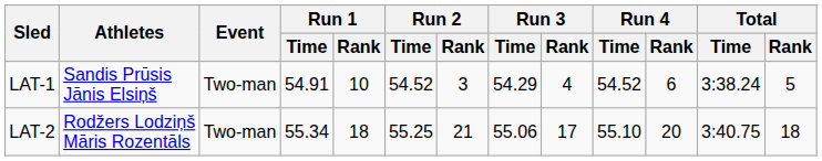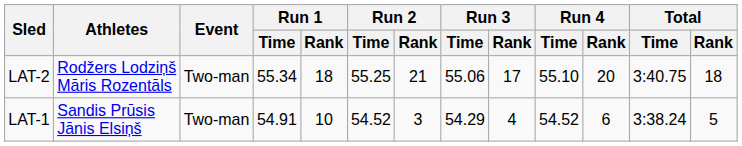 <table class="wikitable" border="1" style="font-size:90%">
 <tr>
 <th rowspan="2">Sled</th>
 <th rowspan="2">Athletes</th>
 <th rowspan="2">Event</th>
 <th colspan="2">Run 1</th>
 <th colspan="2">Run 2</th>
 <th colspan="2">Run 3</th>
 <th colspan="2">Run 4</th>
 <th colspan="2">Total</th>
 </tr>
 <tr>
 <th>Time</th>
 <th>Rank</th>
 <th>Time</th>
 <th>Rank</th>
 <th>Time</th>
 <th>Rank</th>
 <th>Time</th>
 <th>Rank</th>
 <th>Time</th>
 <th>Rank</th>
 </tr>
 <tr>
+<td align="center">LAT-2</td>
+<td><a href='#'>Rodžers Lodziņš</a><br><a href='#'>Māris Rozentāls</a></td>
+<td>Two-man</td>
+<td align="center">55.34</td>
+<td align="center">18</td>
+<td align="center">55.25</td>
+<td align="center">21</td>
+<td align="center">55.06</td>
+<td align="center">17</td>
+<td align="center">55.10</td>
+<td align="center">20</td>
+<td align="center">3:40.75</td>
+<td align="center">18</td>
+</tr>
+<tr>
 <td align="center">LAT-1</td>
 <td><a href='#'>Sandis Prūsis</a><br><a href='#'>Jānis Elsiņš</a></td>
 <td>Two-man</td>
 <td align="center">54.91</td>
 <td align="center">10</td>
 <td align="center">54.52</td>
 <td align="center">3</td>
 <td align="center">54.29</td>
 <td align="center">4</td>
 <td align="center">54.52</td>
 <td align="center">6</td>
 <td align="center">3:38.24</td>
 <td align="center">5</td>
 </tr>
-<tr>
-<td align="center">LAT-2</td>
-<td><a href='#'>Rodžers Lodziņš</a><br><a href='#'>Māris Rozentāls</a></td>
-<td>Two-man</td>
-<td align="center">55.34</td>
-<td align="center">18</td>
-<td align="center">55.25</td>
-<td align="center">21</td>
-<td align="center">55.06</td>
-<td align="center">17</td>
-<td align="center">55.10</td>
-<td align="center">20</td>
-<td align="center">3:40.75</td>
-<td align="center">18</td>
-</tr>
 </table>
